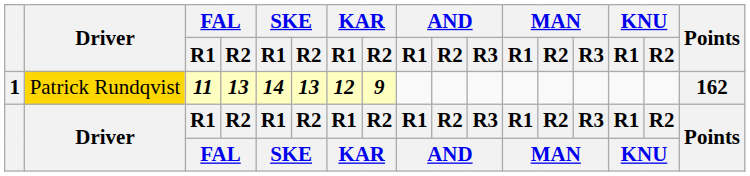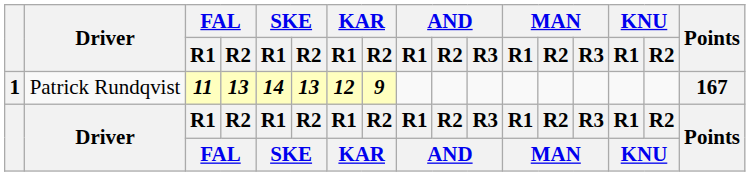 <table class="wikitable" style="text-align:center;">
 <tr>
 <th rowspan="2"></th>
 <th rowspan="2">Driver</th>
 <th colspan="2"><a href='#'>FAL</a><br></th>
 <th colspan="2"><a href='#'>SKE</a><br></th>
 <th colspan="2"><a href='#'>KAR</a><br></th>
 <th colspan="3"><a href='#'>AND</a><br></th>
 <th colspan="3"><a href='#'>MAN</a><br></th>
 <th colspan="2"><a href='#'>KNU</a><br></th>
 <th rowspan="2">Points</th>
 </tr>
 <tr>
 <th>R1</th>
 <th>R2</th>
 <th>R1</th>
 <th>R2</th>
 <th>R1</th>
 <th>R2</th>
 <th>R1</th>
 <th>R2</th>
 <th>R3</th>
 <th>R1</th>
 <th>R2</th>
 <th>R3</th>
 <th>R1</th>
 <th>R2</th>
 </tr>
 <tr>
 <th>1</th>
-<td align="left" style="background: gold;"> Patrick Rundqvist</td>
+<td align="left"> Patrick Rundqvist</td>
 <td style="background:#ffffbf;"><strong><em>11</em></strong></td>
 <td style="background:#ffffbf;"><strong><em>13</em></strong></td>
 <td style="background:#ffffbf;"><strong><em>14</em></strong></td>
 <td style="background:#ffffbf;"><strong><em>13</em></strong></td>
 <td style="background:#ffffbf;"><strong><em>12</em></strong></td>
 <td style="background:#ffffbf;"><strong><em>9</em></strong></td>
 <td></td>
 <td></td>
 <td></td>
 <td></td>
 <td></td>
 <td></td>
 <td></td>
 <td></td>
-<th>162</th>
+<th>167</th>
 </tr>
 <tr>
 <th rowspan="2"></th>
 <th rowspan="2">Driver</th>
 <th>R1</th>
 <th>R2</th>
 <th>R1</th>
 <th>R2</th>
 <th>R1</th>
 <th>R2</th>
 <th>R1</th>
 <th>R2</th>
 <th>R3</th>
 <th>R1</th>
 <th>R2</th>
 <th>R3</th>
 <th>R1</th>
 <th>R2</th>
 <th rowspan="2">Points</th>
 </tr>
 <tr>
 <th colspan="2"><a href='#'>FAL</a><br></th>
 <th colspan="2"><a href='#'>SKE</a><br></th>
 <th colspan="2"><a href='#'>KAR</a><br></th>
 <th colspan="3"><a href='#'>AND</a><br></th>
 <th colspan="3"><a href='#'>MAN</a><br></th>
 <th colspan="2"><a href='#'>KNU</a><br></th>
 </tr>
 </table>
